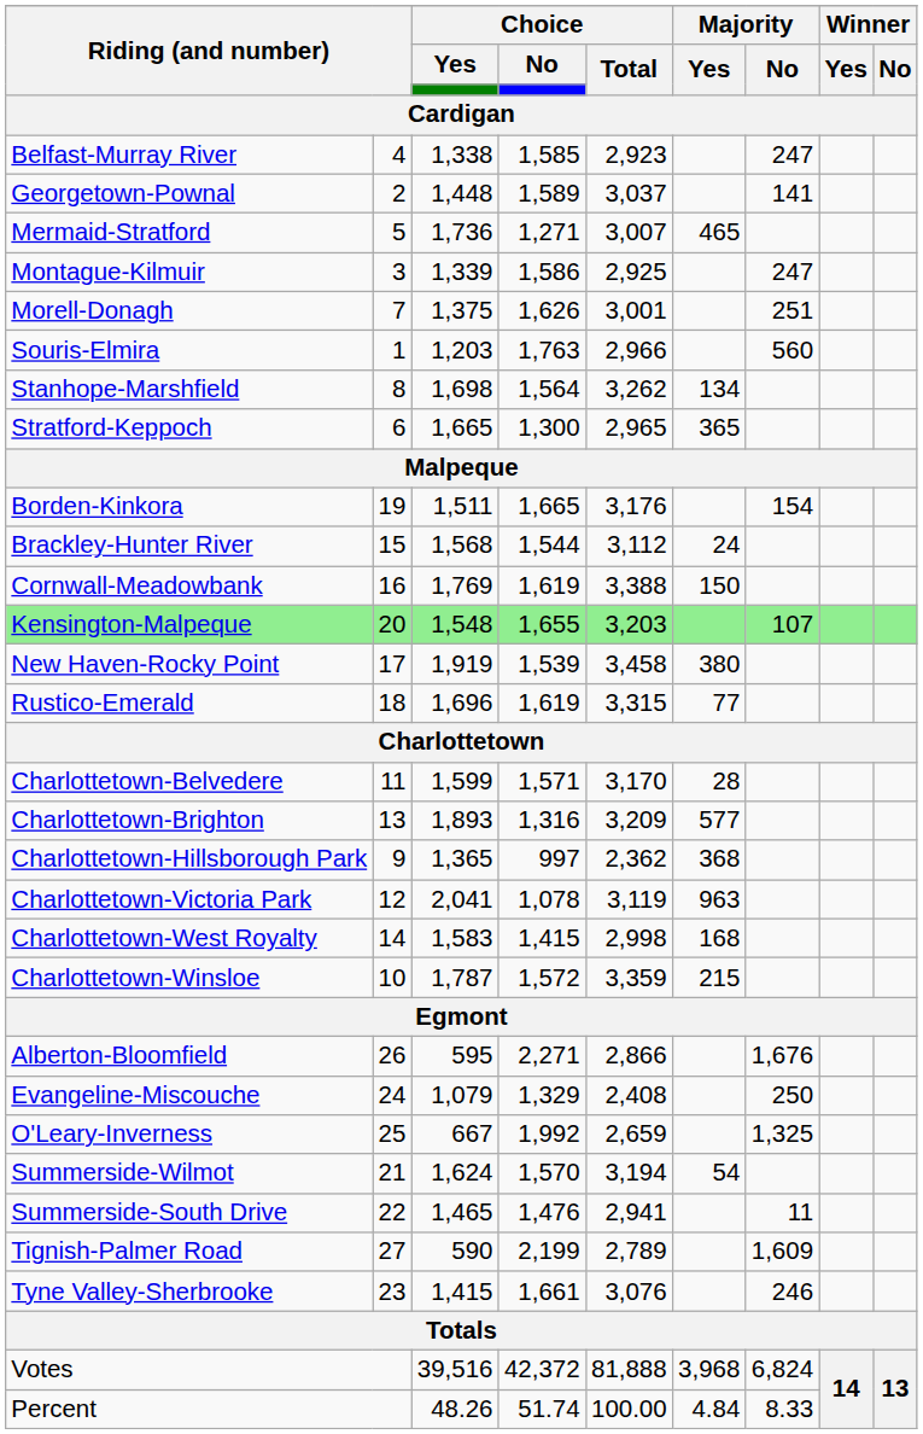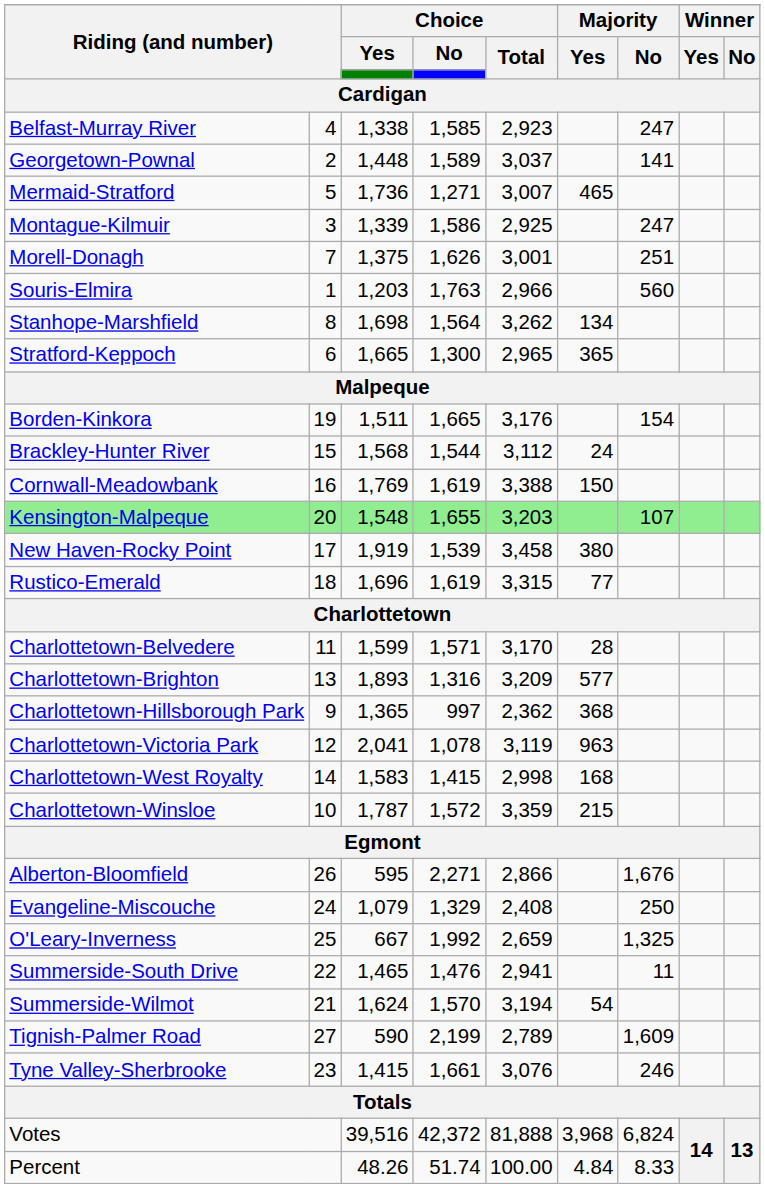 <table class="wikitable" style="text-align:right;">
 <tr>
 </tr>
 <tr>
 <th rowspan="3" colspan="2">Riding (and number)</th>
 <th colspan="3">Choice</th>
 <th colspan="2">Majority</th>
 <th colspan="2">Winner</th>
 </tr>
 <tr>
 <th>Yes</th>
 <th>No</th>
 <th rowspan="2">Total</th>
 <th rowspan="2">Yes</th>
 <th rowspan="2">No</th>
 <th rowspan="2">Yes</th>
 <th rowspan="2">No</th>
 </tr>
 <tr>
 <td style="background-color:green;"></td>
 <td style="background-color:blue;"></td>
 </tr>
 <tr>
 <th colspan="9">Cardigan</th>
 </tr>
 <tr>
 <td style="text-align:left;"><a href='#'>Belfast-Murray River</a></td>
 <td>4</td>
 <td>1,338</td>
 <td>1,585</td>
 <td>2,923</td>
 <td></td>
 <td>247</td>
 <td style="text-align:center;"></td>
 <td style="text-align:center;"></td>
 </tr>
 <tr>
 <td style="text-align:left;"><a href='#'>Georgetown-Pownal</a></td>
 <td>2</td>
 <td>1,448</td>
 <td>1,589</td>
 <td>3,037</td>
 <td></td>
 <td>141</td>
 <td style="text-align:center;"></td>
 <td style="text-align:center;"></td>
 </tr>
 <tr>
 <td style="text-align:left;"><a href='#'>Mermaid-Stratford</a></td>
 <td>5</td>
 <td>1,736</td>
 <td>1,271</td>
 <td>3,007</td>
 <td>465</td>
 <td></td>
 <td style="text-align:center;"></td>
 <td style="text-align:center;"></td>
 </tr>
 <tr>
 <td style="text-align:left;"><a href='#'>Montague-Kilmuir</a></td>
 <td>3</td>
 <td>1,339</td>
 <td>1,586</td>
 <td>2,925</td>
 <td></td>
 <td>247</td>
 <td style="text-align:center;"></td>
 <td style="text-align:center;"></td>
 </tr>
 <tr>
 <td style="text-align:left;"><a href='#'>Morell-Donagh</a></td>
 <td>7</td>
 <td>1,375</td>
 <td>1,626</td>
 <td>3,001</td>
 <td></td>
 <td>251</td>
 <td style="text-align:center;"></td>
 <td style="text-align:center;"></td>
 </tr>
 <tr>
 <td style="text-align:left;"><a href='#'>Souris-Elmira</a></td>
 <td>1</td>
 <td>1,203</td>
 <td>1,763</td>
 <td>2,966</td>
 <td></td>
 <td>560</td>
 <td style="text-align:center;"></td>
 <td style="text-align:center;"></td>
 </tr>
 <tr>
 <td style="text-align:left;"><a href='#'>Stanhope-Marshfield</a></td>
 <td>8</td>
 <td>1,698</td>
 <td>1,564</td>
 <td>3,262</td>
 <td>134</td>
 <td></td>
 <td style="text-align:center;"></td>
 <td style="text-align:center;"></td>
 </tr>
 <tr>
 <td style="text-align:left;"><a href='#'>Stratford-Keppoch</a></td>
 <td>6</td>
 <td>1,665</td>
 <td>1,300</td>
 <td>2,965</td>
 <td>365</td>
 <td></td>
 <td style="text-align:center;"></td>
 <td style="text-align:center;"></td>
 </tr>
 <tr>
 <th colspan="9">Malpeque</th>
 </tr>
 <tr>
 <td style="text-align:left;"><a href='#'>Borden-Kinkora</a></td>
 <td>19</td>
 <td>1,511</td>
 <td>1,665</td>
 <td>3,176</td>
 <td></td>
 <td>154</td>
 <td style="text-align:center;"></td>
 <td style="text-align:center;"></td>
 </tr>
 <tr>
 <td style="text-align:left;"><a href='#'>Brackley-Hunter River</a></td>
 <td>15</td>
 <td>1,568</td>
 <td>1,544</td>
 <td>3,112</td>
 <td>24</td>
 <td></td>
 <td style="text-align:center;"></td>
 <td style="text-align:center;"></td>
 </tr>
 <tr>
 <td style="text-align:left;"><a href='#'>Cornwall-Meadowbank</a></td>
 <td>16</td>
 <td>1,769</td>
 <td>1,619</td>
 <td>3,388</td>
 <td>150</td>
 <td></td>
 <td style="text-align:center;"></td>
 <td style="text-align:center;"></td>
 </tr>
 <tr style="background-color:lightgreen;">
 <td style="text-align:left;"><a href='#'>Kensington-Malpeque</a></td>
 <td>20</td>
 <td>1,548</td>
 <td>1,655</td>
 <td>3,203</td>
 <td></td>
 <td>107</td>
 <td style="text-align:center;"></td>
 <td style="text-align:center;"></td>
 </tr>
 <tr>
 <td style="text-align:left;"><a href='#'>New Haven-Rocky Point</a></td>
 <td>17</td>
 <td>1,919</td>
 <td>1,539</td>
 <td>3,458</td>
 <td>380</td>
 <td></td>
 <td style="text-align:center;"></td>
 <td style="text-align:center;"></td>
 </tr>
 <tr>
 <td style="text-align:left;"><a href='#'>Rustico-Emerald</a></td>
 <td>18</td>
 <td>1,696</td>
 <td>1,619</td>
 <td>3,315</td>
 <td>77</td>
 <td></td>
 <td style="text-align:center;"></td>
 <td style="text-align:center;"></td>
 </tr>
 <tr>
 <th colspan="9">Charlottetown</th>
 </tr>
 <tr>
 <td style="text-align:left;"><a href='#'>Charlottetown-Belvedere</a></td>
 <td>11</td>
 <td>1,599</td>
 <td>1,571</td>
 <td>3,170</td>
 <td>28</td>
 <td></td>
 <td style="text-align:center;"></td>
 <td style="text-align:center;"></td>
 </tr>
 <tr>
 <td style="text-align:left;"><a href='#'>Charlottetown-Brighton</a></td>
 <td>13</td>
 <td>1,893</td>
 <td>1,316</td>
 <td>3,209</td>
 <td>577</td>
 <td></td>
 <td style="text-align:center;"></td>
 <td style="text-align:center;"></td>
 </tr>
 <tr>
 <td style="text-align:left;"><a href='#'>Charlottetown-Hillsborough Park</a></td>
 <td>9</td>
 <td>1,365</td>
 <td>997</td>
 <td>2,362</td>
 <td>368</td>
 <td></td>
 <td style="text-align:center;"></td>
 <td style="text-align:center;"></td>
 </tr>
 <tr>
 <td style="text-align:left;"><a href='#'>Charlottetown-Victoria Park</a></td>
 <td>12</td>
 <td>2,041</td>
 <td>1,078</td>
 <td>3,119</td>
 <td>963</td>
 <td></td>
 <td style="text-align:center;"></td>
 <td style="text-align:center;"></td>
 </tr>
 <tr>
 <td style="text-align:left;"><a href='#'>Charlottetown-West Royalty</a></td>
 <td>14</td>
 <td>1,583</td>
 <td>1,415</td>
 <td>2,998</td>
 <td>168</td>
 <td></td>
 <td style="text-align:center;"></td>
 <td style="text-align:center;"></td>
 </tr>
 <tr>
 <td style="text-align:left;"><a href='#'>Charlottetown-Winsloe</a></td>
 <td>10</td>
 <td>1,787</td>
 <td>1,572</td>
 <td>3,359</td>
 <td>215</td>
 <td></td>
 <td style="text-align:center;"></td>
 <td style="text-align:center;"></td>
 </tr>
 <tr>
 <th colspan="9">Egmont</th>
 </tr>
 <tr>
 <td style="text-align:left;"><a href='#'>Alberton-Bloomfield</a></td>
 <td>26</td>
 <td>595</td>
 <td>2,271</td>
 <td>2,866</td>
 <td></td>
 <td>1,676</td>
 <td style="text-align:center;"></td>
 <td style="text-align:center;"></td>
 </tr>
 <tr>
 <td style="text-align:left;"><a href='#'>Evangeline-Miscouche</a></td>
 <td>24</td>
 <td>1,079</td>
 <td>1,329</td>
 <td>2,408</td>
 <td></td>
 <td>250</td>
 <td style="text-align:center;"></td>
 <td style="text-align:center;"></td>
 </tr>
 <tr>
 <td style="text-align:left;"><a href='#'>O'Leary-Inverness</a></td>
 <td>25</td>
 <td>667</td>
 <td>1,992</td>
 <td>2,659</td>
 <td></td>
 <td>1,325</td>
 <td style="text-align:center;"></td>
 <td style="text-align:center;"></td>
 </tr>
 <tr>
+<td style="text-align:left;"><a href='#'>Summerside-South Drive</a></td>
+<td>22</td>
+<td>1,465</td>
+<td>1,476</td>
+<td>2,941</td>
+<td></td>
+<td>11</td>
+<td style="text-align:center;"></td>
+<td style="text-align:center;"></td>
+</tr>
+<tr>
 <td style="text-align:left;"><a href='#'>Summerside-Wilmot</a></td>
 <td>21</td>
 <td>1,624</td>
 <td>1,570</td>
 <td>3,194</td>
 <td>54</td>
 <td></td>
-<td style="text-align:center;"></td>
-<td style="text-align:center;"></td>
-</tr>
-<tr>
-<td style="text-align:left;"><a href='#'>Summerside-South Drive</a></td>
-<td>22</td>
-<td>1,465</td>
-<td>1,476</td>
-<td>2,941</td>
-<td></td>
-<td>11</td>
 <td style="text-align:center;"></td>
 <td style="text-align:center;"></td>
 </tr>
 <tr>
 <td style="text-align:left;"><a href='#'>Tignish-Palmer Road</a></td>
 <td>27</td>
 <td>590</td>
 <td>2,199</td>
 <td>2,789</td>
 <td></td>
 <td>1,609</td>
 <td style="text-align:center;"></td>
 <td style="text-align:center;"></td>
 </tr>
 <tr>
 <td style="text-align:left;"><a href='#'>Tyne Valley-Sherbrooke</a></td>
 <td>23</td>
 <td>1,415</td>
 <td>1,661</td>
 <td>3,076</td>
 <td></td>
 <td>246</td>
 <td style="text-align:center;"></td>
 <td style="text-align:center;"></td>
 </tr>
 <tr>
 <th colspan="9">Totals</th>
 </tr>
 <tr>
 <td colspan="2" style="text-align:left;">Votes</td>
 <td>39,516</td>
 <td>42,372</td>
 <td>81,888</td>
 <td>3,968</td>
 <td>6,824</td>
 <th rowspan="2">14</th>
 <th rowspan="2">13</th>
 </tr>
 <tr>
 <td colspan="2" style="text-align:left;">Percent</td>
 <td>48.26</td>
 <td>51.74</td>
 <td>100.00</td>
 <td>4.84</td>
 <td>8.33</td>
 </tr>
 </table>
